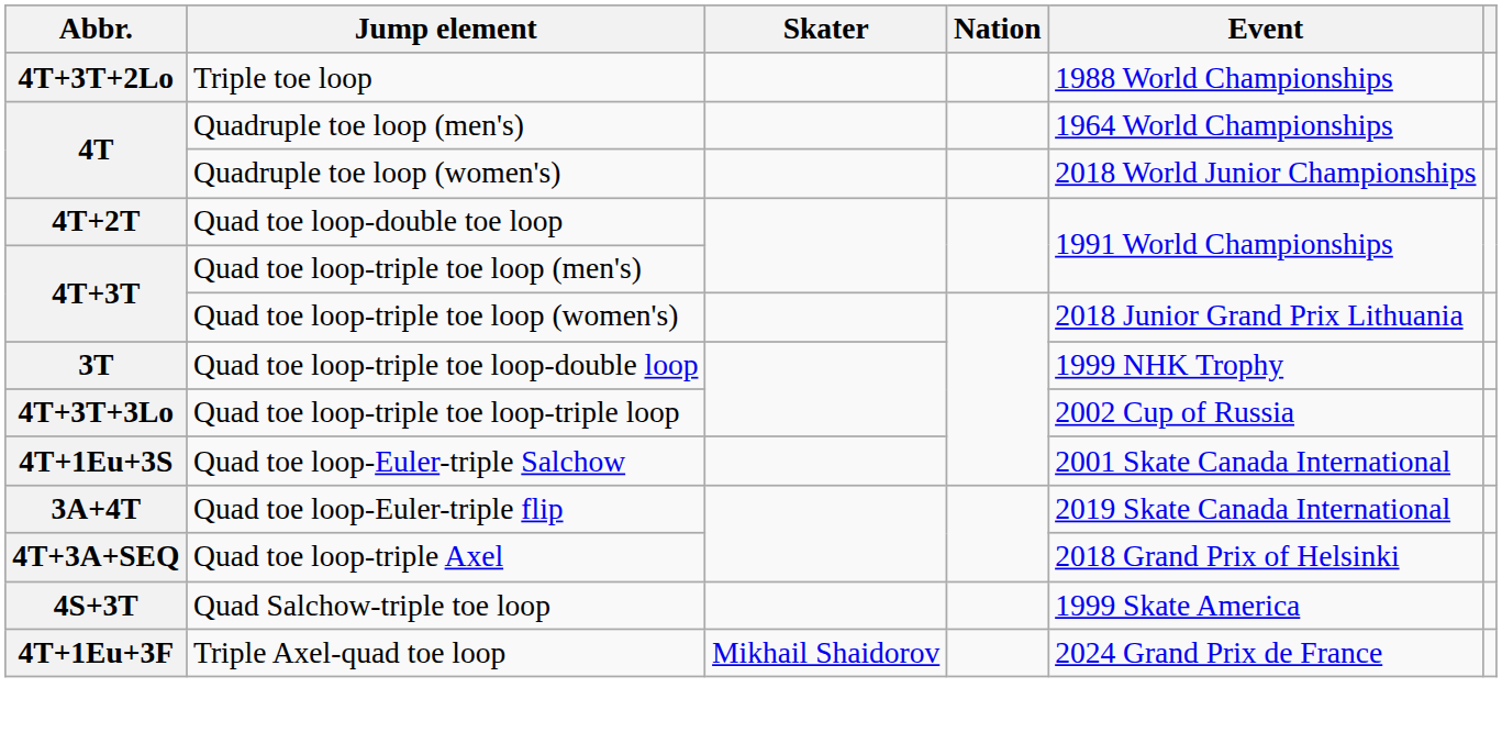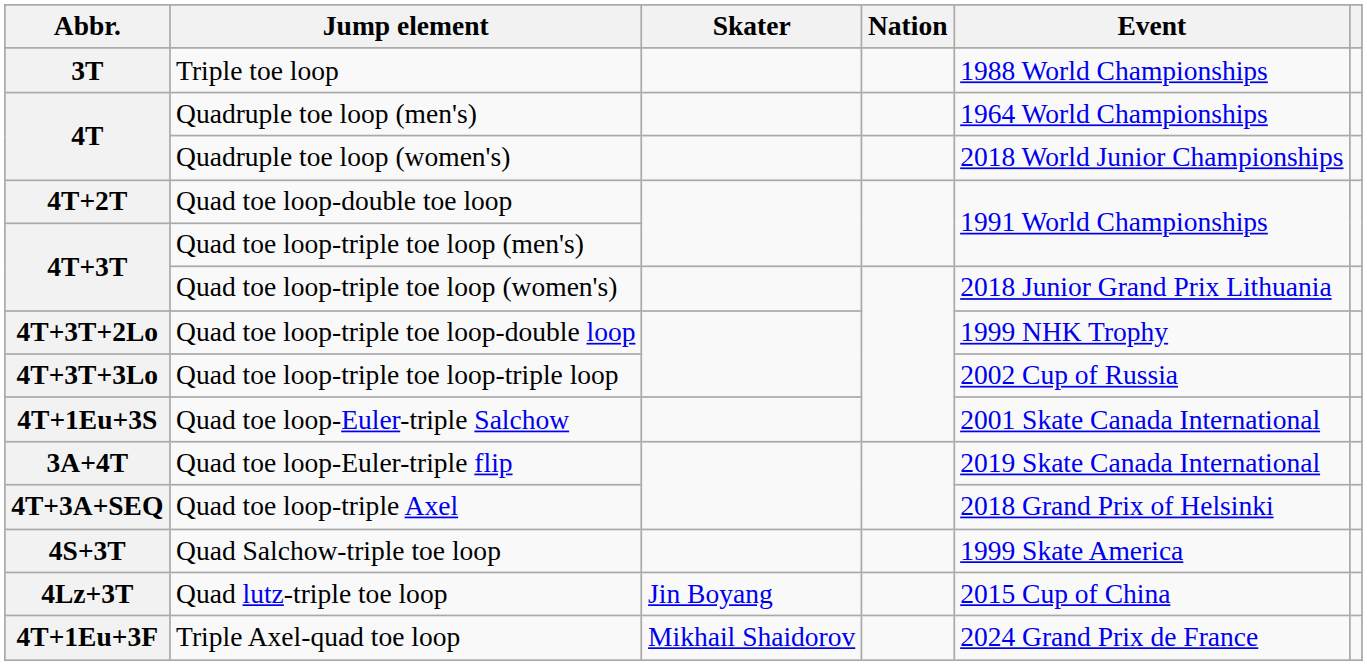 <table class="wikitable sortable">
 <tr>
 <th scope=col>Abbr.</th>
 <th scope=col>Jump element</th>
 <th scope=col>Skater</th>
 <th scope=col>Nation</th>
 <th scope=col>Event</th>
 <th scope=col class="unsortable"></th>
 </tr>
 <tr>
-<th scope=row>4T+3T+2Lo</th>
+<th scope=row>3T</th>
 <td>Triple toe loop</td>
 <td></td>
 <td></td>
 <td><a href='#'>1988 World Championships</a></td>
 <td></td>
 </tr>
 <tr>
 <th scope=row rowspan=2>4T</th>
 <td>Quadruple toe loop (men's)</td>
 <td></td>
 <td></td>
 <td><a href='#'>1964 World Championships</a></td>
 <td></td>
 </tr>
 <tr>
 <td>Quadruple toe loop (women's)</td>
 <td></td>
 <td></td>
 <td><a href='#'>2018 World Junior Championships</a></td>
 <td></td>
 </tr>
 <tr>
 <th scope=row>4T+2T</th>
 <td>Quad toe loop-double toe loop</td>
 <td rowspan="2"></td>
 <td rowspan="2"></td>
 <td rowspan="2"><a href='#'>1991 World Championships</a></td>
 <td rowspan="2"></td>
 </tr>
 <tr>
 <th scope=row rowspan=2>4T+3T</th>
 <td>Quad toe loop-triple toe loop (men's)</td>
 </tr>
 <tr>
 <td>Quad toe loop-triple toe loop (women's)</td>
 <td></td>
 <td rowspan="4"></td>
 <td><a href='#'>2018 Junior Grand Prix Lithuania</a></td>
 <td></td>
 </tr>
 <tr>
-<th scope=row>3T</th>
+<th scope=row>4T+3T+2Lo</th>
 <td>Quad toe loop-triple toe loop-double <a href='#'>loop</a></td>
 <td rowspan="2"></td>
 <td><a href='#'>1999 NHK Trophy</a></td>
 <td></td>
 </tr>
 <tr>
 <th scope=row>4T+3T+3Lo</th>
 <td>Quad toe loop-triple toe loop-triple loop</td>
 <td><a href='#'>2002 Cup of Russia</a></td>
 <td></td>
 </tr>
 <tr>
 <th scope=row>4T+1Eu+3S</th>
 <td>Quad toe loop-<a href='#'>Euler</a>-triple <a href='#'>Salchow</a></td>
 <td></td>
 <td><a href='#'>2001 Skate Canada International</a></td>
 <td></td>
 </tr>
 <tr>
 <th scope=row>3A+4T</th>
 <td>Quad toe loop-Euler-triple <a href='#'>flip</a></td>
 <td rowspan="2"></td>
 <td rowspan="2"></td>
 <td><a href='#'>2019 Skate Canada International</a></td>
 <td></td>
 </tr>
 <tr>
 <th scope=row>4T+3A+SEQ</th>
 <td>Quad toe loop-triple <a href='#'>Axel</a></td>
 <td><a href='#'>2018 Grand Prix of Helsinki</a></td>
 <td></td>
 </tr>
 <tr>
 <th scope=row>4S+3T</th>
 <td>Quad Salchow-triple toe loop</td>
 <td></td>
 <td></td>
 <td><a href='#'>1999 Skate America</a></td>
 <td></td>
 </tr>
 <tr>
+<th scope=row>4Lz+3T</th>
+<td>Quad <a href='#'>lutz</a>-triple toe loop</td>
+<td><a href='#'>Jin Boyang</a></td>
+<td></td>
+<td><a href='#'>2015 Cup of China</a></td>
+<td></td>
+</tr>
+<tr>
 <th scope=row>4T+1Eu+3F</th>
 <td>Triple Axel-quad toe loop</td>
 <td><a href='#'>Mikhail Shaidorov</a></td>
 <td></td>
 <td><a href='#'>2024 Grand Prix de France</a></td>
 <td></td>
 </tr>
 </table>
